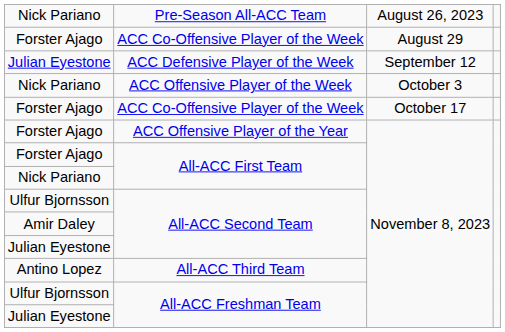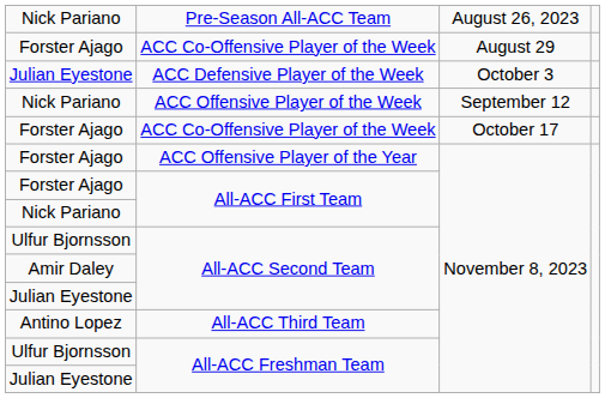 <table class="wikitable sortable" style="text-align: center">
 <tr>
 <td>Nick Pariano</td>
 <td><a href='#'>Pre-Season All-ACC Team</a></td>
 <td>August 26, 2023</td>
 <td></td>
 </tr>
 <tr>
 <td>Forster Ajago</td>
 <td><a href='#'>ACC Co-Offensive Player of the Week</a></td>
 <td>August 29</td>
 <td></td>
 </tr>
 <tr>
 <td><a href='#'>Julian Eyestone</a></td>
 <td><a href='#'>ACC Defensive Player of the Week</a></td>
-<td>September 12</td>
+<td>October 3</td>
 <td></td>
 </tr>
 <tr>
 <td>Nick Pariano</td>
 <td><a href='#'>ACC Offensive Player of the Week</a></td>
-<td>October 3</td>
+<td>September 12</td>
 <td></td>
 </tr>
 <tr>
 <td>Forster Ajago</td>
 <td><a href='#'>ACC Co-Offensive Player of the Week</a></td>
 <td>October 17</td>
 <td></td>
 </tr>
 <tr>
 <td>Forster Ajago</td>
 <td><a href='#'>ACC Offensive Player of the Year</a></td>
 <td rowspan=9>November 8, 2023</td>
 <td rowspan=9></td>
 </tr>
 <tr>
 <td>Forster Ajago</td>
 <td rowspan=2><a href='#'>All-ACC First Team</a></td>
 </tr>
 <tr>
 <td>Nick Pariano</td>
 </tr>
 <tr>
 <td>Ulfur Bjornsson</td>
 <td rowspan=3><a href='#'>All-ACC Second Team</a></td>
 </tr>
 <tr>
 <td>Amir Daley</td>
 </tr>
 <tr>
 <td>Julian Eyestone</td>
 </tr>
 <tr>
 <td>Antino Lopez</td>
 <td><a href='#'>All-ACC Third Team</a></td>
 </tr>
 <tr>
 <td>Ulfur Bjornsson</td>
 <td rowspan=2><a href='#'>All-ACC Freshman Team</a></td>
 </tr>
 <tr>
 <td>Julian Eyestone</td>
 </tr>
 </table>
